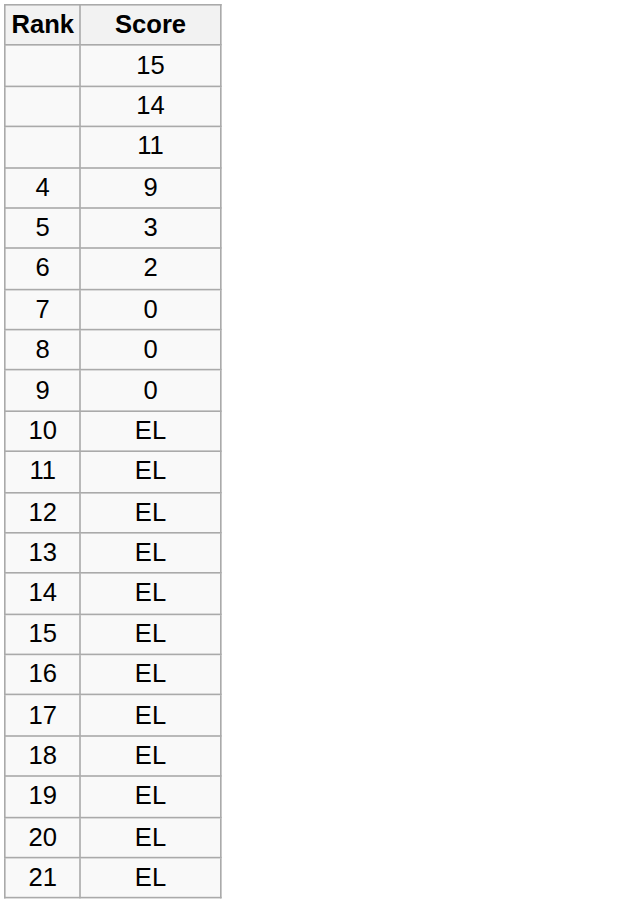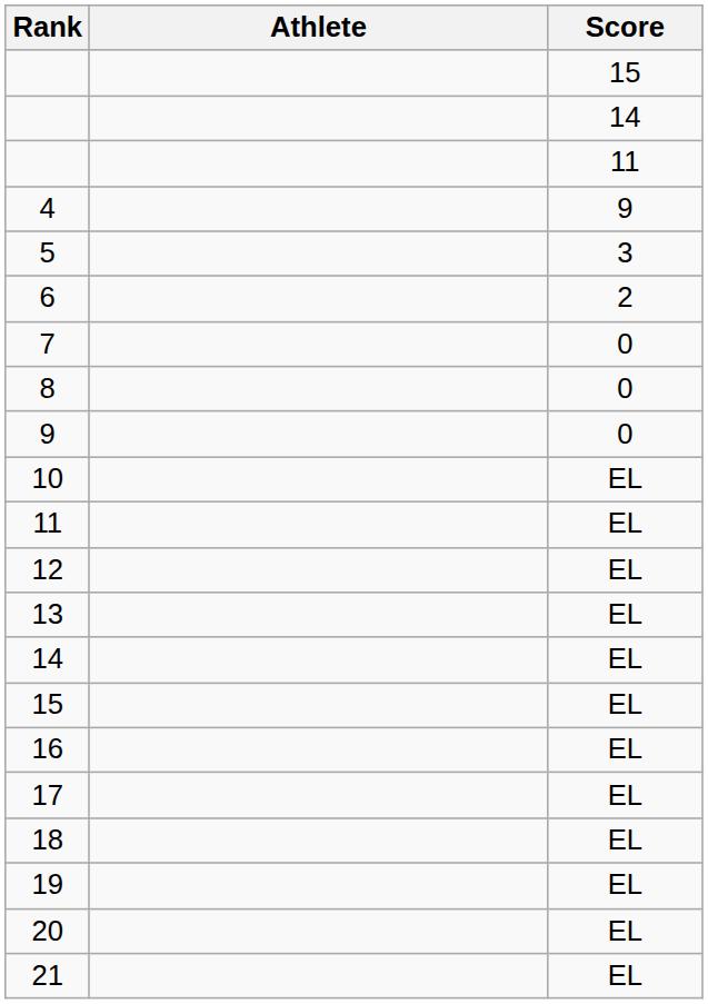 <table class=wikitable style="text-align:center">
 <tr>
 <th width=40>Rank</th>
+<th width=250>Athlete</th>
 <th width=80>Score</th>
 </tr>
 <tr>
 <td></td>
+<td align=left></td>
 <td>15</td>
 </tr>
 <tr>
 <td></td>
+<td align=left></td>
 <td>14</td>
 </tr>
 <tr>
 <td></td>
+<td align=left></td>
 <td>11</td>
 </tr>
 <tr>
 <td>4</td>
+<td align=left></td>
 <td>9</td>
 </tr>
 <tr>
 <td>5</td>
+<td align=left></td>
 <td>3</td>
 </tr>
 <tr>
 <td>6</td>
+<td align=left></td>
 <td>2</td>
 </tr>
 <tr>
 <td>7</td>
+<td align=left></td>
 <td>0</td>
 </tr>
 <tr>
 <td>8</td>
+<td align=left></td>
 <td>0</td>
 </tr>
 <tr>
 <td>9</td>
+<td align=left></td>
 <td>0</td>
 </tr>
 <tr>
 <td>10</td>
+<td align=left></td>
 <td>EL</td>
 </tr>
 <tr>
 <td>11</td>
+<td align=left></td>
 <td>EL</td>
 </tr>
 <tr>
 <td>12</td>
+<td align=left></td>
 <td>EL</td>
 </tr>
 <tr>
 <td>13</td>
+<td align=left></td>
 <td>EL</td>
 </tr>
 <tr>
 <td>14</td>
+<td align=left></td>
 <td>EL</td>
 </tr>
 <tr>
 <td>15</td>
+<td align=left></td>
 <td>EL</td>
 </tr>
 <tr>
 <td>16</td>
+<td align=left></td>
 <td>EL</td>
 </tr>
 <tr>
 <td>17</td>
+<td align=left></td>
 <td>EL</td>
 </tr>
 <tr>
 <td>18</td>
+<td align=left></td>
 <td>EL</td>
 </tr>
 <tr>
 <td>19</td>
+<td align=left></td>
 <td>EL</td>
 </tr>
 <tr>
 <td>20</td>
+<td align=left></td>
 <td>EL</td>
 </tr>
 <tr>
 <td>21</td>
+<td align=left></td>
 <td>EL</td>
 </tr>
 </table>
